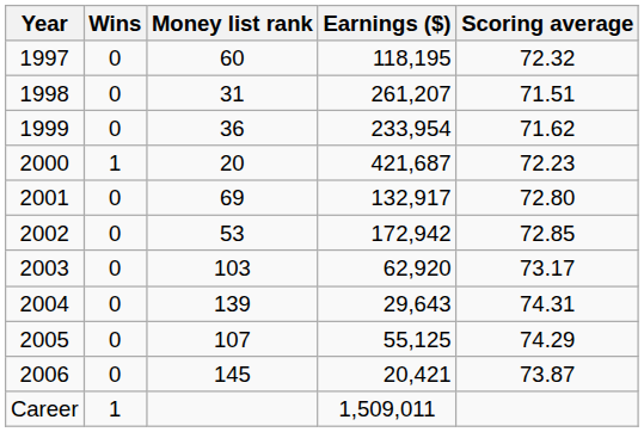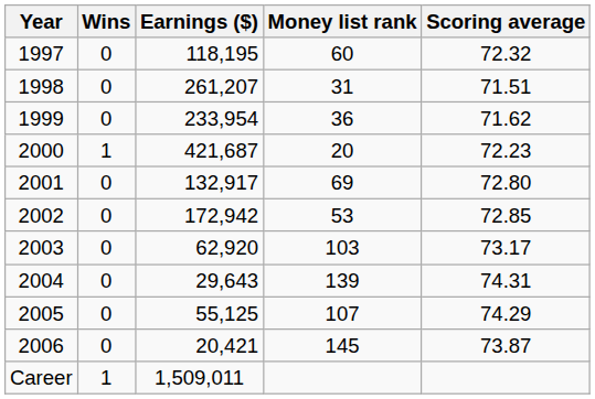 <table class="wikitable" style="text-align:center; font-size: 95%;">
 <tr>
 <th>Year</th>
 <th>Wins</th>
+<th>Earnings ($)</th>
 <th>Money list rank</th>
-<th>Earnings ($)</th>
 <th>Scoring average</th>
 </tr>
 <tr>
 <td>1997</td>
 <td>0</td>
+<td align="right">118,195</td>
 <td>60</td>
-<td align="right">118,195</td>
 <td>72.32</td>
 </tr>
 <tr>
 <td>1998</td>
 <td>0</td>
+<td align="right">261,207</td>
 <td>31</td>
-<td align="right">261,207</td>
 <td>71.51</td>
 </tr>
 <tr>
 <td>1999</td>
 <td>0</td>
+<td align="right">233,954</td>
 <td>36</td>
-<td align="right">233,954</td>
 <td>71.62</td>
 </tr>
 <tr>
 <td>2000</td>
 <td>1</td>
+<td align="right">421,687</td>
 <td>20</td>
-<td align="right">421,687</td>
 <td>72.23</td>
 </tr>
 <tr>
 <td>2001</td>
 <td>0</td>
+<td align="right">132,917</td>
 <td>69</td>
-<td align="right">132,917</td>
 <td>72.80</td>
 </tr>
 <tr>
 <td>2002</td>
 <td>0</td>
+<td align="right">172,942</td>
 <td>53</td>
-<td align="right">172,942</td>
 <td>72.85</td>
 </tr>
 <tr>
 <td>2003</td>
 <td>0</td>
+<td align="right">62,920</td>
 <td>103</td>
-<td align="right">62,920</td>
 <td>73.17</td>
 </tr>
 <tr>
 <td>2004</td>
 <td>0</td>
+<td align="right">29,643</td>
 <td>139</td>
-<td align="right">29,643</td>
 <td>74.31</td>
 </tr>
 <tr>
 <td>2005</td>
 <td>0</td>
+<td align="right">55,125</td>
 <td>107</td>
-<td align="right">55,125</td>
 <td>74.29</td>
 </tr>
 <tr>
 <td>2006</td>
 <td>0</td>
+<td align="right">20,421</td>
 <td>145</td>
-<td align="right">20,421</td>
 <td>73.87</td>
 </tr>
 <tr>
 <td>Career</td>
 <td>1</td>
+<td>1,509,011</td>
 <td></td>
-<td>1,509,011</td>
 <td></td>
 </tr>
 </table>
